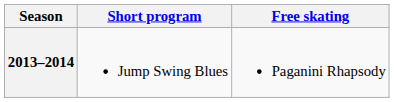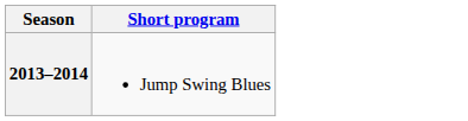 <table class=wikitable style=text-align:center>
 <tr>
 <th>Season</th>
 <th><a href='#'>Short program</a></th>
-<th><a href='#'>Free skating</a></th>
 </tr>
 <tr>
 <th>2013–2014 <br> </th>
 <td><br><ul><li>Jump Swing Blues <br></li></ul></td>
-<td><br><ul><li>Paganini Rhapsody <br></li></ul></td>
 </tr>
 </table>
